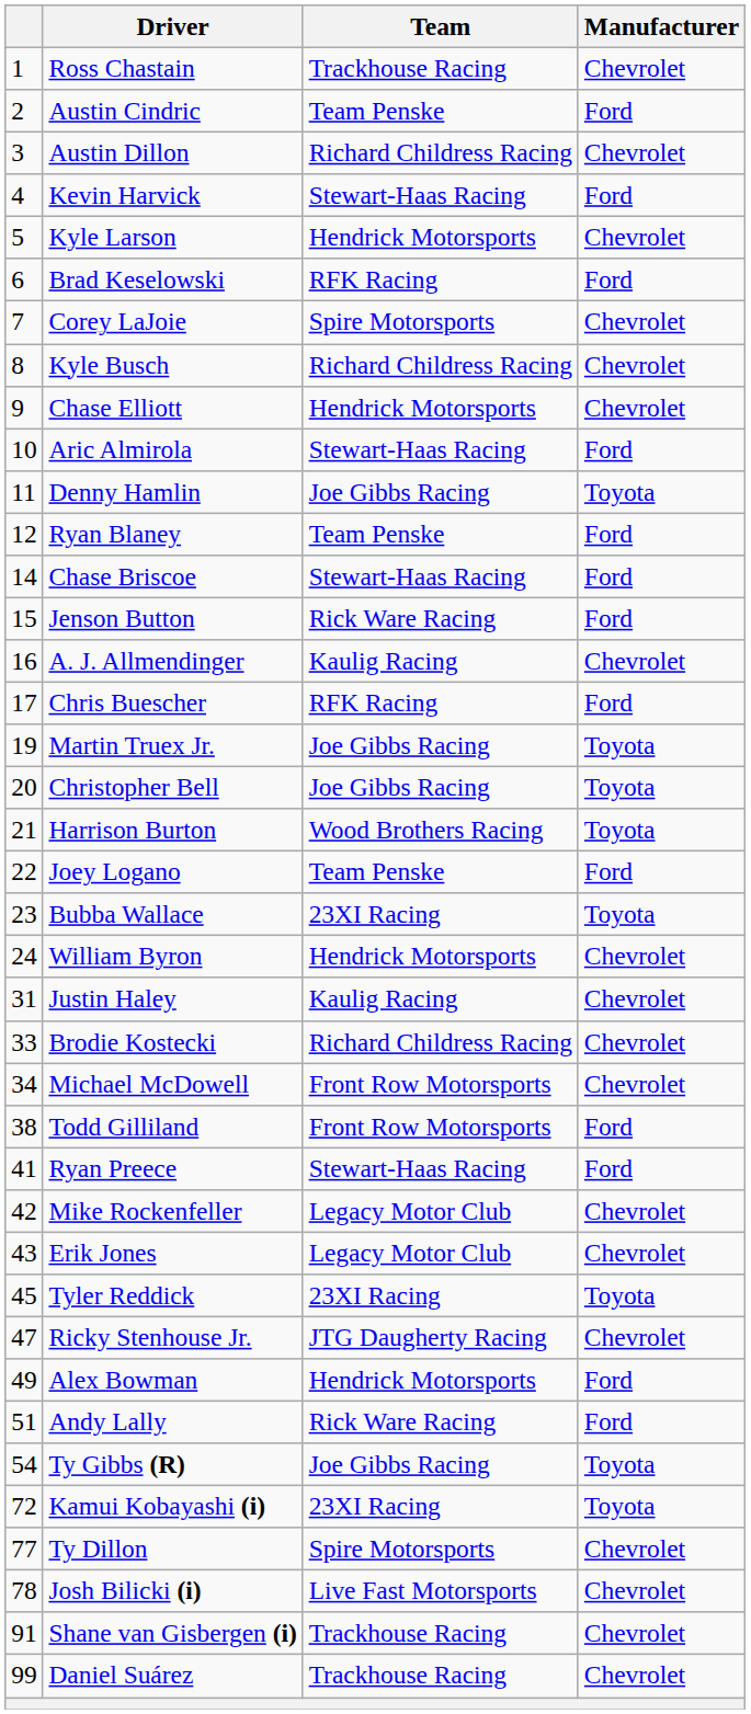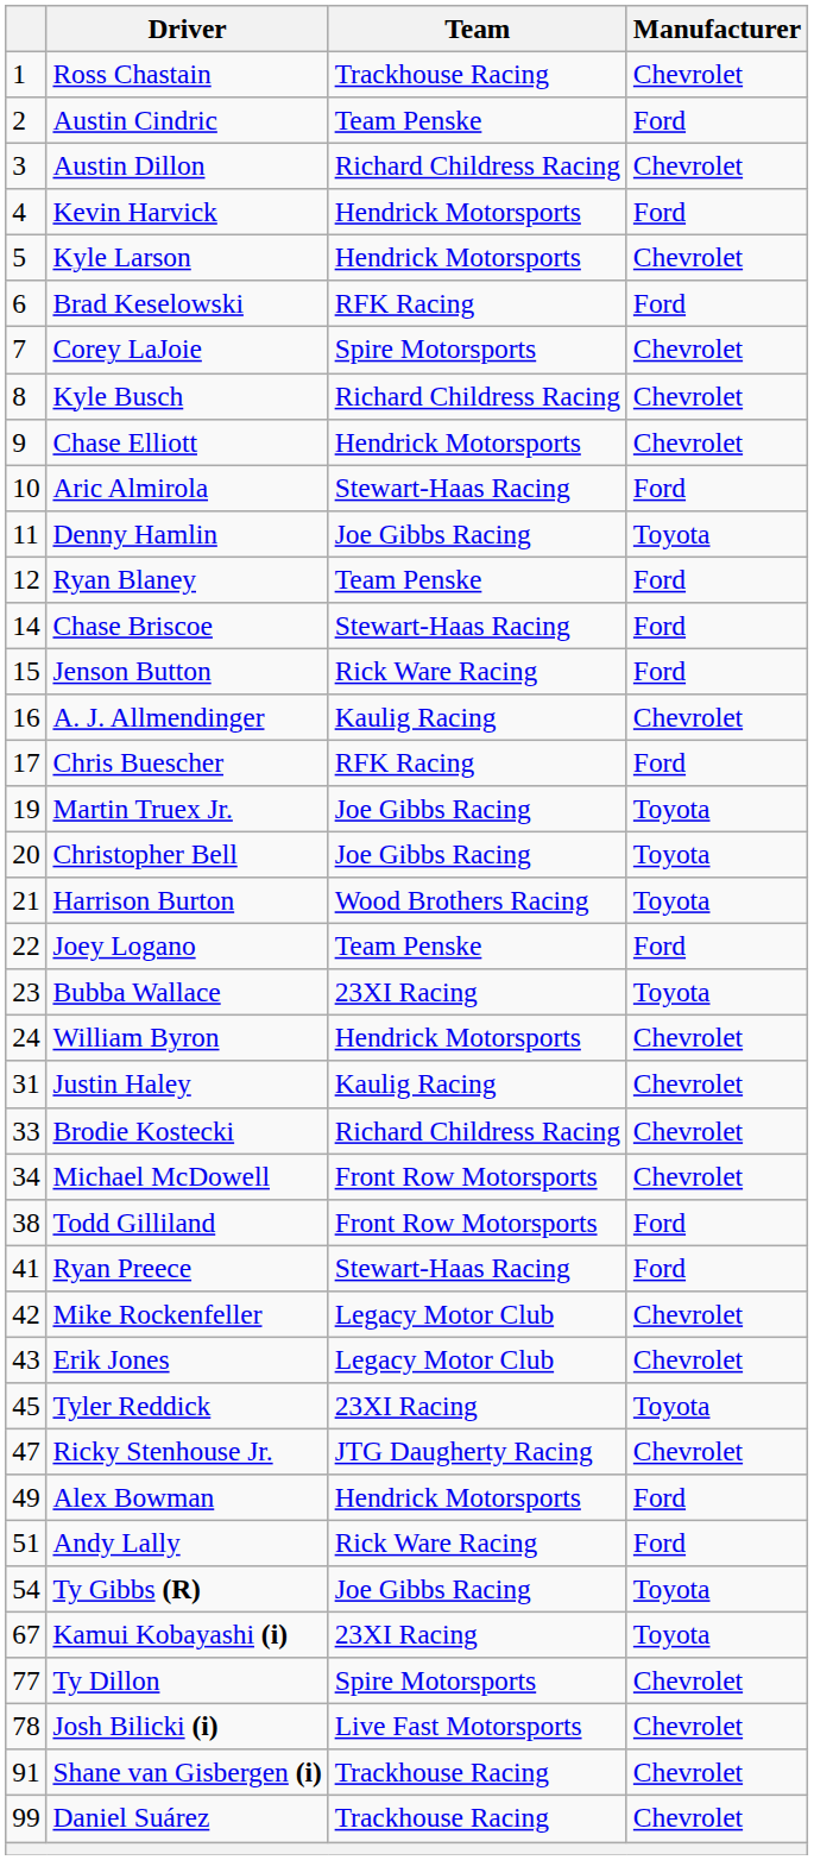 <table class="wikitable" style="font-size:95%">
 <tr>
 <th></th>
 <th>Driver</th>
 <th>Team</th>
 <th>Manufacturer</th>
 </tr>
 <tr>
 <td>1</td>
 <td><a href='#'>Ross Chastain</a></td>
 <td><a href='#'>Trackhouse Racing</a></td>
 <td><a href='#'>Chevrolet</a></td>
 </tr>
 <tr>
 <td>2</td>
 <td><a href='#'>Austin Cindric</a></td>
 <td><a href='#'>Team Penske</a></td>
 <td><a href='#'>Ford</a></td>
 </tr>
 <tr>
 <td>3</td>
 <td><a href='#'>Austin Dillon</a></td>
 <td nowrap><a href='#'>Richard Childress Racing</a></td>
 <td><a href='#'>Chevrolet</a></td>
 </tr>
 <tr>
 <td>4</td>
 <td><a href='#'>Kevin Harvick</a></td>
-<td><a href='#'>Stewart-Haas Racing</a></td>
+<td><a href='#'>Hendrick Motorsports</a></td>
 <td><a href='#'>Ford</a></td>
 </tr>
 <tr>
 <td>5</td>
 <td><a href='#'>Kyle Larson</a></td>
 <td><a href='#'>Hendrick Motorsports</a></td>
 <td><a href='#'>Chevrolet</a></td>
 </tr>
 <tr>
 <td>6</td>
 <td><a href='#'>Brad Keselowski</a></td>
 <td><a href='#'>RFK Racing</a></td>
 <td><a href='#'>Ford</a></td>
 </tr>
 <tr>
 <td>7</td>
 <td><a href='#'>Corey LaJoie</a></td>
 <td><a href='#'>Spire Motorsports</a></td>
 <td><a href='#'>Chevrolet</a></td>
 </tr>
 <tr>
 <td>8</td>
 <td><a href='#'>Kyle Busch</a></td>
 <td><a href='#'>Richard Childress Racing</a></td>
 <td><a href='#'>Chevrolet</a></td>
 </tr>
 <tr>
 <td>9</td>
 <td><a href='#'>Chase Elliott</a></td>
 <td><a href='#'>Hendrick Motorsports</a></td>
 <td><a href='#'>Chevrolet</a></td>
 </tr>
 <tr>
 <td>10</td>
 <td><a href='#'>Aric Almirola</a></td>
 <td><a href='#'>Stewart-Haas Racing</a></td>
 <td><a href='#'>Ford</a></td>
 </tr>
 <tr>
 <td>11</td>
 <td><a href='#'>Denny Hamlin</a></td>
 <td><a href='#'>Joe Gibbs Racing</a></td>
 <td><a href='#'>Toyota</a></td>
 </tr>
 <tr>
 <td>12</td>
 <td><a href='#'>Ryan Blaney</a></td>
 <td><a href='#'>Team Penske</a></td>
 <td><a href='#'>Ford</a></td>
 </tr>
 <tr>
 <td>14</td>
 <td><a href='#'>Chase Briscoe</a></td>
 <td><a href='#'>Stewart-Haas Racing</a></td>
 <td><a href='#'>Ford</a></td>
 </tr>
 <tr>
 <td>15</td>
 <td><a href='#'>Jenson Button</a></td>
 <td><a href='#'>Rick Ware Racing</a></td>
 <td><a href='#'>Ford</a></td>
 </tr>
 <tr>
 <td>16</td>
 <td><a href='#'>A. J. Allmendinger</a></td>
 <td><a href='#'>Kaulig Racing</a></td>
 <td><a href='#'>Chevrolet</a></td>
 </tr>
 <tr>
 <td>17</td>
 <td><a href='#'>Chris Buescher</a></td>
 <td><a href='#'>RFK Racing</a></td>
 <td><a href='#'>Ford</a></td>
 </tr>
 <tr>
 <td>19</td>
 <td><a href='#'>Martin Truex Jr.</a></td>
 <td><a href='#'>Joe Gibbs Racing</a></td>
 <td><a href='#'>Toyota</a></td>
 </tr>
 <tr>
 <td>20</td>
 <td><a href='#'>Christopher Bell</a></td>
 <td><a href='#'>Joe Gibbs Racing</a></td>
 <td><a href='#'>Toyota</a></td>
 </tr>
 <tr>
 <td>21</td>
 <td><a href='#'>Harrison Burton</a></td>
 <td><a href='#'>Wood Brothers Racing</a></td>
 <td><a href='#'>Toyota</a></td>
 </tr>
 <tr>
 <td>22</td>
 <td><a href='#'>Joey Logano</a></td>
 <td><a href='#'>Team Penske</a></td>
 <td><a href='#'>Ford</a></td>
 </tr>
 <tr>
 <td>23</td>
 <td><a href='#'>Bubba Wallace</a></td>
 <td><a href='#'>23XI Racing</a></td>
 <td><a href='#'>Toyota</a></td>
 </tr>
 <tr>
 <td>24</td>
 <td><a href='#'>William Byron</a></td>
 <td><a href='#'>Hendrick Motorsports</a></td>
 <td><a href='#'>Chevrolet</a></td>
 </tr>
 <tr>
 <td>31</td>
 <td><a href='#'>Justin Haley</a></td>
 <td><a href='#'>Kaulig Racing</a></td>
 <td><a href='#'>Chevrolet</a></td>
 </tr>
 <tr>
 <td>33</td>
 <td><a href='#'>Brodie Kostecki</a></td>
 <td><a href='#'>Richard Childress Racing</a></td>
 <td><a href='#'>Chevrolet</a></td>
 </tr>
 <tr>
 <td>34</td>
 <td><a href='#'>Michael McDowell</a></td>
 <td><a href='#'>Front Row Motorsports</a></td>
 <td><a href='#'>Chevrolet</a></td>
 </tr>
 <tr>
 <td>38</td>
 <td><a href='#'>Todd Gilliland</a></td>
 <td><a href='#'>Front Row Motorsports</a></td>
 <td><a href='#'>Ford</a></td>
 </tr>
 <tr>
 <td>41</td>
 <td><a href='#'>Ryan Preece</a></td>
 <td><a href='#'>Stewart-Haas Racing</a></td>
 <td><a href='#'>Ford</a></td>
 </tr>
 <tr>
 <td>42</td>
 <td><a href='#'>Mike Rockenfeller</a></td>
 <td><a href='#'>Legacy Motor Club</a></td>
 <td><a href='#'>Chevrolet</a></td>
 </tr>
 <tr>
 <td>43</td>
 <td><a href='#'>Erik Jones</a></td>
 <td><a href='#'>Legacy Motor Club</a></td>
 <td><a href='#'>Chevrolet</a></td>
 </tr>
 <tr>
 <td>45</td>
 <td><a href='#'>Tyler Reddick</a></td>
 <td><a href='#'>23XI Racing</a></td>
 <td><a href='#'>Toyota</a></td>
 </tr>
 <tr>
 <td>47</td>
 <td nowrap><a href='#'>Ricky Stenhouse Jr.</a></td>
 <td><a href='#'>JTG Daugherty Racing</a></td>
 <td><a href='#'>Chevrolet</a></td>
 </tr>
 <tr>
 <td>49</td>
 <td><a href='#'>Alex Bowman</a></td>
 <td><a href='#'>Hendrick Motorsports</a></td>
 <td><a href='#'>Ford</a></td>
 </tr>
 <tr>
 <td>51</td>
 <td><a href='#'>Andy Lally</a></td>
 <td><a href='#'>Rick Ware Racing</a></td>
 <td><a href='#'>Ford</a></td>
 </tr>
 <tr>
 <td>54</td>
 <td><a href='#'>Ty Gibbs</a> <strong>(R)</strong></td>
 <td><a href='#'>Joe Gibbs Racing</a></td>
 <td><a href='#'>Toyota</a></td>
 </tr>
 <tr>
-<td>72</td>
+<td>67</td>
 <td><a href='#'>Kamui Kobayashi</a> <strong>(i)</strong></td>
 <td><a href='#'>23XI Racing</a></td>
 <td><a href='#'>Toyota</a></td>
 </tr>
 <tr>
 <td>77</td>
 <td><a href='#'>Ty Dillon</a></td>
 <td><a href='#'>Spire Motorsports</a></td>
 <td><a href='#'>Chevrolet</a></td>
 </tr>
 <tr>
 <td>78</td>
 <td><a href='#'>Josh Bilicki</a> <strong>(i)</strong></td>
 <td><a href='#'>Live Fast Motorsports</a></td>
 <td><a href='#'>Chevrolet</a></td>
 </tr>
 <tr>
 <td>91</td>
 <td nowrap><a href='#'>Shane van Gisbergen</a> <strong>(i)</strong></td>
 <td><a href='#'>Trackhouse Racing</a></td>
 <td><a href='#'>Chevrolet</a></td>
 </tr>
 <tr>
 <td>99</td>
 <td><a href='#'>Daniel Suárez</a></td>
 <td><a href='#'>Trackhouse Racing</a></td>
 <td><a href='#'>Chevrolet</a></td>
 </tr>
 <tr>
 <th colspan="4"></th>
 </tr>
 </table>
